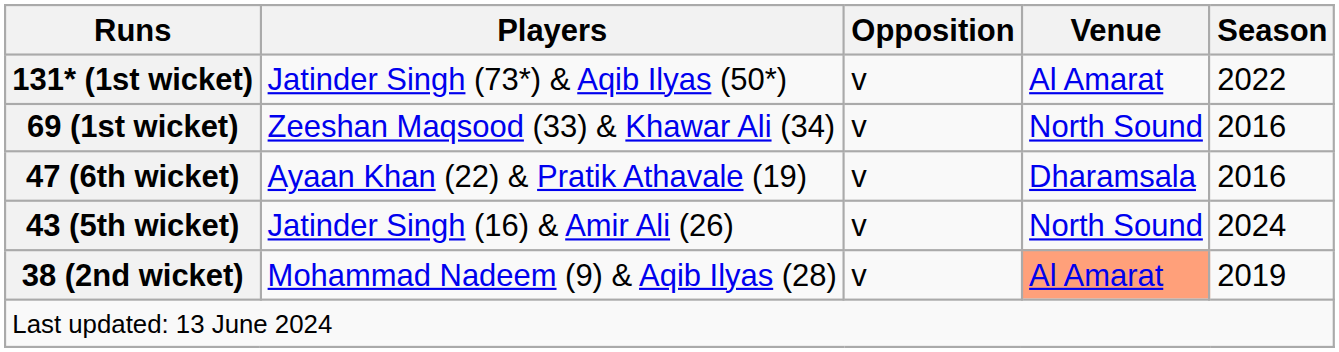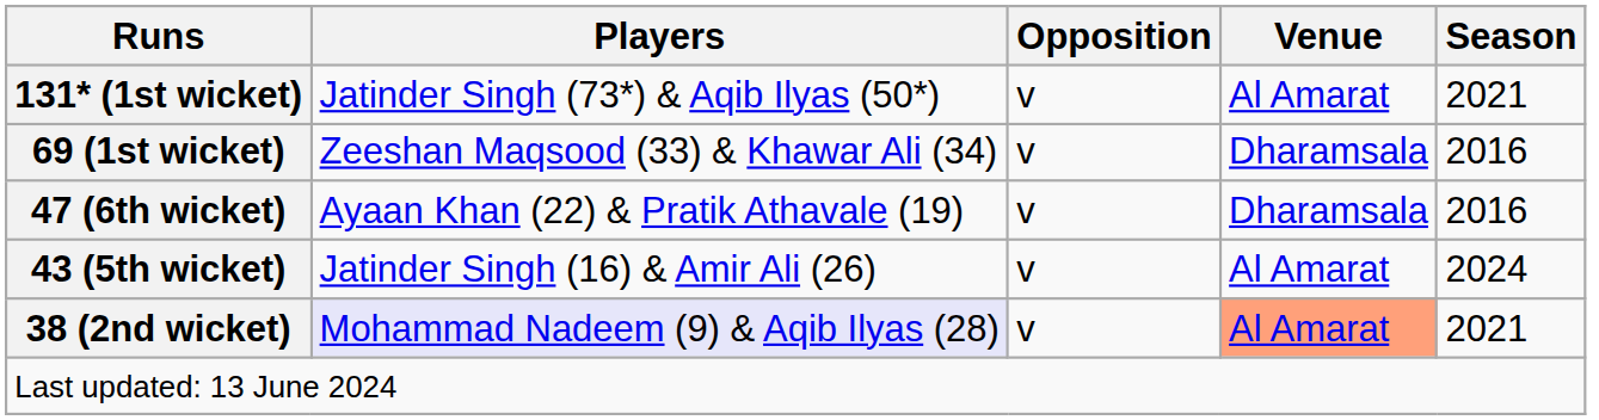 <table class="wikitable"style="font-size: 90%">
 <tr>
 <th scope="col"><strong>Runs</strong></th>
 <th scope="col"><strong>Players</strong></th>
 <th scope="col"><strong>Opposition</strong></th>
 <th scope="col"><strong>Venue</strong></th>
 <th scope="col"><strong>Season</strong></th>
 </tr>
 <tr>
 <th>131* (1st wicket)</th>
 <td><a href='#'>Jatinder Singh</a> (73*) & <a href='#'>Aqib Ilyas</a> (50*)</td>
 <td>v </td>
 <td><a href='#'>Al Amarat</a></td>
-<td>2022</td>
+<td>2021</td>
 </tr>
 <tr>
 <th>69 (1st wicket)</th>
 <td><a href='#'>Zeeshan Maqsood</a> (33) & <a href='#'>Khawar Ali</a> (34)</td>
 <td>v </td>
-<td><a href='#'>North Sound</a></td>
+<td><a href='#'>Dharamsala</a></td>
 <td>2016</td>
 </tr>
 <tr>
 <th>47 (6th wicket)</th>
 <td><a href='#'>Ayaan Khan</a> (22) & <a href='#'>Pratik Athavale</a> (19)</td>
 <td>v </td>
 <td><a href='#'>Dharamsala</a></td>
 <td>2016</td>
 </tr>
 <tr>
 <th>43 (5th wicket)</th>
 <td><a href='#'>Jatinder Singh</a> (16) & <a href='#'>Amir Ali</a> (26)</td>
 <td>v </td>
-<td><a href='#'>North Sound</a></td>
+<td><a href='#'>Al Amarat</a></td>
 <td>2024</td>
 </tr>
 <tr>
 <th>38 (2nd wicket)</th>
-<td><a href='#'>Mohammad Nadeem</a> (9) & <a href='#'>Aqib Ilyas</a> (28)</td>
+<td style="background: lavender;"><a href='#'>Mohammad Nadeem</a> (9) & <a href='#'>Aqib Ilyas</a> (28)</td>
 <td>v </td>
 <td style="background: lightsalmon;"><a href='#'>Al Amarat</a></td>
-<td>2019</td>
+<td>2021</td>
 </tr>
 <tr>
 <td colspan="5"><small>Last updated: 13 June 2024</small></td>
 </tr>
 </table>
